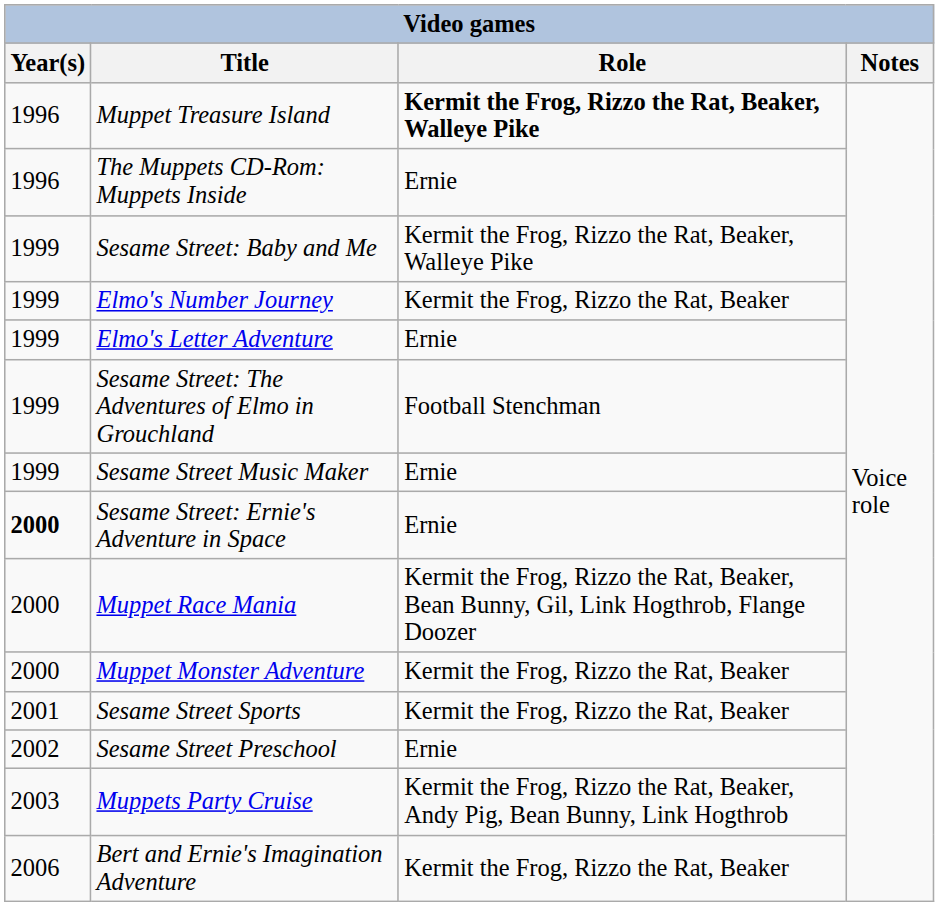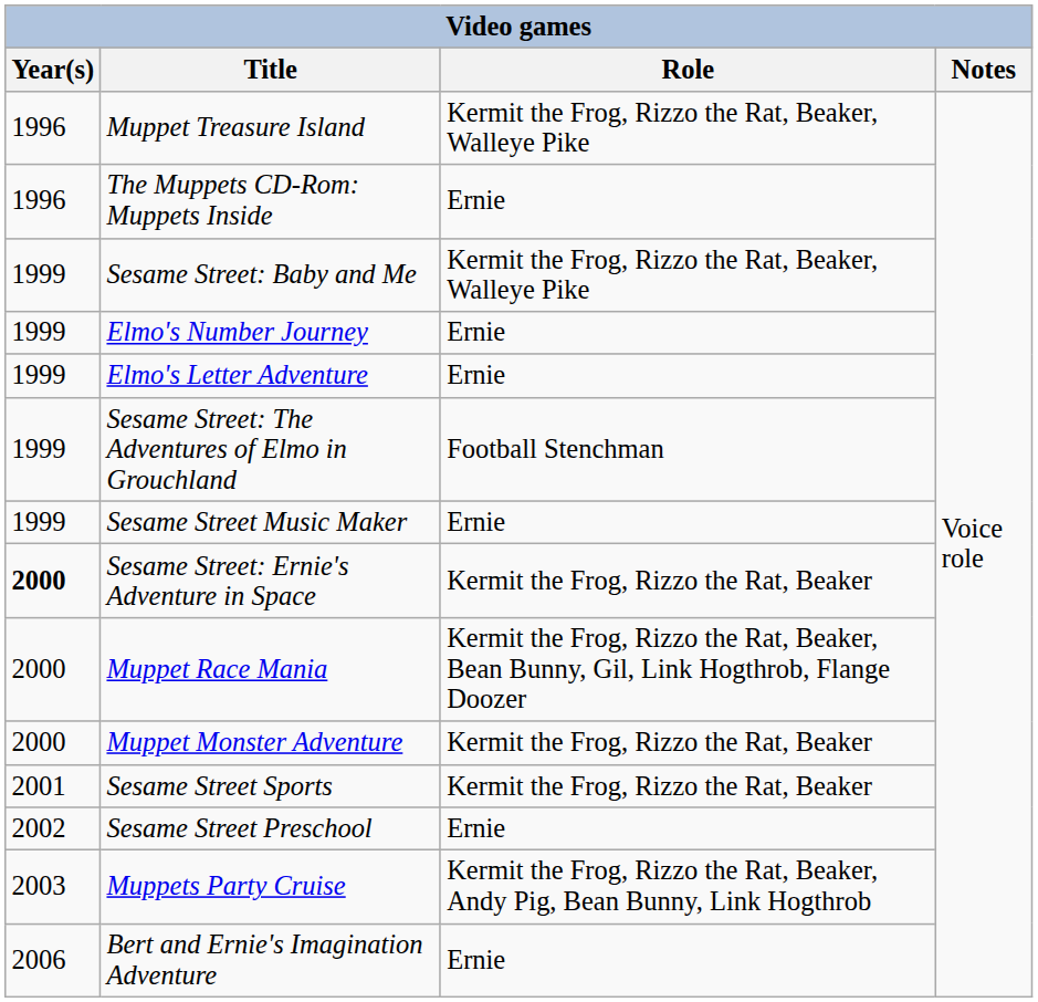 <table class="wikitable">
 <tr style="background:#ccc; text-align:center;">
 <th colspan="4" style="background: LightSteelBlue;">Video games</th>
 </tr>
 <tr style="background:#ccc; text-align:center;">
 <th>Year(s)</th>
 <th>Title</th>
 <th>Role</th>
 <th>Notes</th>
 </tr>
 <tr>
 <td>1996</td>
 <td><em>Muppet Treasure Island</em></td>
-<td><strong>Kermit the Frog, Rizzo the Rat, Beaker, Walleye Pike</strong></td>
+<td>Kermit the Frog, Rizzo the Rat, Beaker, Walleye Pike</td>
 <td rowspan="14">Voice role</td>
 </tr>
 <tr>
 <td>1996</td>
 <td><em>The Muppets CD-Rom: Muppets Inside</em></td>
 <td>Ernie</td>
 </tr>
 <tr>
 <td>1999</td>
 <td><em>Sesame Street: Baby and Me</em></td>
 <td>Kermit the Frog, Rizzo the Rat, Beaker, Walleye Pike</td>
 </tr>
 <tr>
 <td>1999</td>
 <td><em><a href='#'>Elmo's Number Journey</a></em></td>
-<td>Kermit the Frog, Rizzo the Rat, Beaker</td>
+<td>Ernie</td>
 </tr>
 <tr>
 <td>1999</td>
 <td><em><a href='#'>Elmo's Letter Adventure</a></em></td>
 <td>Ernie</td>
 </tr>
 <tr>
 <td>1999</td>
 <td><em>Sesame Street: The Adventures of Elmo in Grouchland</em></td>
 <td>Football Stenchman</td>
 </tr>
 <tr>
 <td>1999</td>
 <td><em>Sesame Street Music Maker</em></td>
 <td>Ernie</td>
 </tr>
 <tr>
 <td><strong>2000</strong></td>
 <td><em>Sesame Street: Ernie's Adventure in Space</em></td>
-<td>Ernie</td>
+<td>Kermit the Frog, Rizzo the Rat, Beaker</td>
 </tr>
 <tr>
 <td>2000</td>
 <td><em><a href='#'>Muppet Race Mania</a></em></td>
 <td>Kermit the Frog, Rizzo the Rat, Beaker, Bean Bunny, Gil, Link Hogthrob, Flange Doozer</td>
 </tr>
 <tr>
 <td>2000</td>
 <td><em><a href='#'>Muppet Monster Adventure</a></em></td>
 <td>Kermit the Frog, Rizzo the Rat, Beaker</td>
 </tr>
 <tr>
 <td>2001</td>
 <td><em>Sesame Street Sports</em></td>
 <td>Kermit the Frog, Rizzo the Rat, Beaker</td>
 </tr>
 <tr>
 <td>2002</td>
 <td><em>Sesame Street Preschool</em></td>
 <td>Ernie</td>
 </tr>
 <tr>
 <td>2003</td>
 <td><em><a href='#'>Muppets Party Cruise</a></em></td>
 <td>Kermit the Frog, Rizzo the Rat, Beaker, Andy Pig, Bean Bunny, Link Hogthrob</td>
 </tr>
 <tr>
 <td>2006</td>
 <td><em>Bert and Ernie's Imagination Adventure</em></td>
-<td>Kermit the Frog, Rizzo the Rat, Beaker</td>
+<td>Ernie</td>
 </tr>
 </table>
